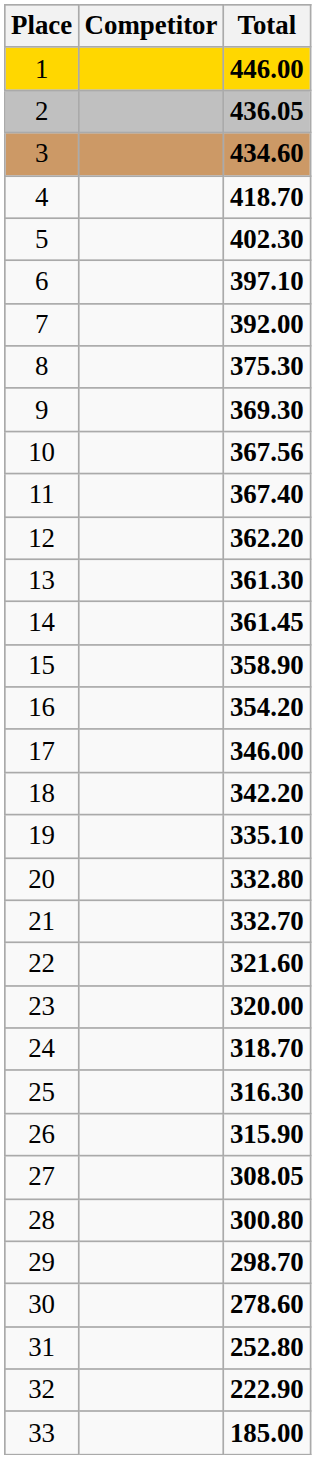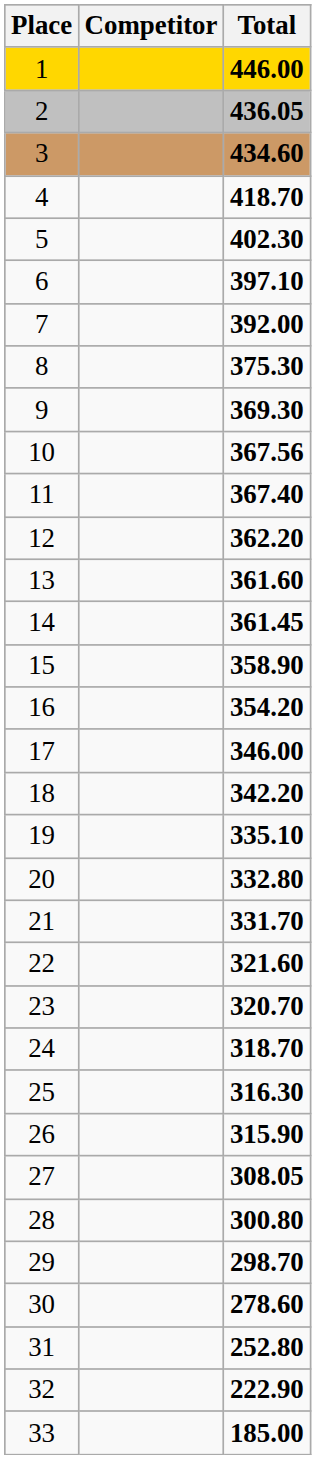 <table class=wikitable style="text-align:center">
 <tr>
 <th>Place</th>
 <th>Competitor</th>
 <th>Total</th>
 </tr>
 <tr align=center bgcolor=gold>
 <td>1</td>
 <td align=left></td>
 <td><strong>446.00</strong></td>
 </tr>
 <tr align=center bgcolor=silver>
 <td>2</td>
 <td align=left></td>
 <td><strong>436.05</strong></td>
 </tr>
 <tr align=center bgcolor=cc9966>
 <td>3</td>
 <td align=left></td>
 <td><strong>434.60</strong></td>
 </tr>
 <tr>
 <td>4</td>
 <td align=left></td>
 <td><strong>418.70</strong></td>
 </tr>
 <tr>
 <td>5</td>
 <td align=left></td>
 <td><strong>402.30</strong></td>
 </tr>
 <tr>
 <td>6</td>
 <td align=left></td>
 <td><strong>397.10</strong></td>
 </tr>
 <tr>
 <td>7</td>
 <td align=left></td>
 <td><strong>392.00</strong></td>
 </tr>
 <tr>
 <td>8</td>
 <td align=left></td>
 <td><strong>375.30</strong></td>
 </tr>
 <tr>
 <td>9</td>
 <td align=left></td>
 <td><strong>369.30</strong></td>
 </tr>
 <tr>
 <td>10</td>
 <td align=left></td>
 <td><strong>367.56</strong></td>
 </tr>
 <tr>
 <td>11</td>
 <td align=left></td>
 <td><strong>367.40</strong></td>
 </tr>
 <tr>
 <td>12</td>
 <td align=left></td>
 <td><strong>362.20</strong></td>
 </tr>
 <tr>
 <td>13</td>
 <td align=left></td>
-<td><strong>361.30</strong></td>
+<td><strong>361.60</strong></td>
 </tr>
 <tr>
 <td>14</td>
 <td align=left></td>
 <td><strong>361.45</strong></td>
 </tr>
 <tr>
 <td>15</td>
 <td align=left></td>
 <td><strong>358.90</strong></td>
 </tr>
 <tr>
 <td>16</td>
 <td align=left></td>
 <td><strong>354.20</strong></td>
 </tr>
 <tr>
 <td>17</td>
 <td align=left></td>
 <td><strong>346.00</strong></td>
 </tr>
 <tr>
 <td>18</td>
 <td align=left></td>
 <td><strong>342.20</strong></td>
 </tr>
 <tr>
 <td>19</td>
 <td align=left></td>
 <td><strong>335.10</strong></td>
 </tr>
 <tr>
 <td>20</td>
 <td align=left></td>
 <td><strong>332.80</strong></td>
 </tr>
 <tr>
 <td>21</td>
 <td align=left></td>
-<td><strong>332.70</strong></td>
+<td><strong>331.70</strong></td>
 </tr>
 <tr>
 <td>22</td>
 <td align=left></td>
 <td><strong>321.60</strong></td>
 </tr>
 <tr>
 <td>23</td>
 <td align=left></td>
-<td><strong>320.00</strong></td>
+<td><strong>320.70</strong></td>
 </tr>
 <tr>
 <td>24</td>
 <td align=left></td>
 <td><strong>318.70</strong></td>
 </tr>
 <tr>
 <td>25</td>
 <td align=left></td>
 <td><strong>316.30</strong></td>
 </tr>
 <tr>
 <td>26</td>
 <td align=left></td>
 <td><strong>315.90</strong></td>
 </tr>
 <tr>
 <td>27</td>
 <td align=left></td>
 <td><strong>308.05</strong></td>
 </tr>
 <tr>
 <td>28</td>
 <td align=left></td>
 <td><strong>300.80</strong></td>
 </tr>
 <tr>
 <td>29</td>
 <td align=left></td>
 <td><strong>298.70</strong></td>
 </tr>
 <tr>
 <td>30</td>
 <td align=left></td>
 <td><strong>278.60</strong></td>
 </tr>
 <tr>
 <td>31</td>
 <td align=left></td>
 <td><strong>252.80</strong></td>
 </tr>
 <tr>
 <td>32</td>
 <td align=left></td>
 <td><strong>222.90</strong></td>
 </tr>
 <tr>
 <td>33</td>
 <td align=left></td>
 <td><strong>185.00</strong></td>
 </tr>
 </table>
